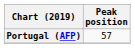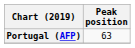 <table class="wikitable sortable plainrowheaders" style="text-align:center">
 <tr>
 <th scope="col">Chart (2019)</th>
 <th scope="col">Peak<br>position</th>
 </tr>
 <tr>
 <th scope="row">Portugal (<a href='#'>AFP</a>)</th>
-<td>57</td>
+<td>63</td>
 </tr>
 <tr>
 </tr>
 </table>
